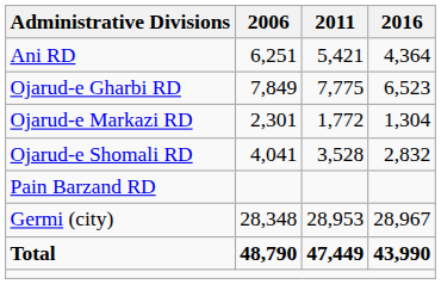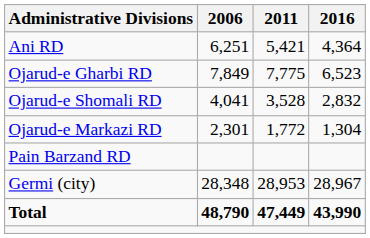 <table class="wikitable">
 <tr>
 <th>Administrative Divisions</th>
 <th>2006</th>
 <th>2011</th>
 <th>2016</th>
 </tr>
 <tr>
 <td><a href='#'>Ani RD</a></td>
 <td style="text-align: right;">6,251</td>
 <td style="text-align: right;">5,421</td>
 <td style="text-align: right;">4,364</td>
 </tr>
 <tr>
 <td><a href='#'>Ojarud-e Gharbi RD</a></td>
 <td style="text-align: right;">7,849</td>
 <td style="text-align: right;">7,775</td>
 <td style="text-align: right;">6,523</td>
 </tr>
 <tr>
+<td><a href='#'>Ojarud-e Shomali RD</a></td>
+<td style="text-align: right;">4,041</td>
+<td style="text-align: right;">3,528</td>
+<td style="text-align: right;">2,832</td>
+</tr>
+<tr>
 <td><a href='#'>Ojarud-e Markazi RD</a></td>
 <td style="text-align: right;">2,301</td>
 <td style="text-align: right;">1,772</td>
 <td style="text-align: right;">1,304</td>
-</tr>
-<tr>
-<td><a href='#'>Ojarud-e Shomali RD</a></td>
-<td style="text-align: right;">4,041</td>
-<td style="text-align: right;">3,528</td>
-<td style="text-align: right;">2,832</td>
 </tr>
 <tr>
 <td><a href='#'>Pain Barzand RD</a></td>
 <td style="text-align: right;"></td>
 <td style="text-align: right;"></td>
 <td style="text-align: right;"></td>
 </tr>
 <tr>
 <td><a href='#'>Germi</a> (city)</td>
 <td style="text-align: right;">28,348</td>
 <td style="text-align: right;">28,953</td>
 <td style="text-align: right;">28,967</td>
 </tr>
 <tr>
 <td><strong>Total</strong></td>
 <td style="text-align: right;"><strong>48,790</strong></td>
 <td style="text-align: right;"><strong>47,449</strong></td>
 <td style="text-align: right;"><strong>43,990</strong></td>
 </tr>
 <tr>
 <td colspan=4></td>
 </tr>
 </table>
